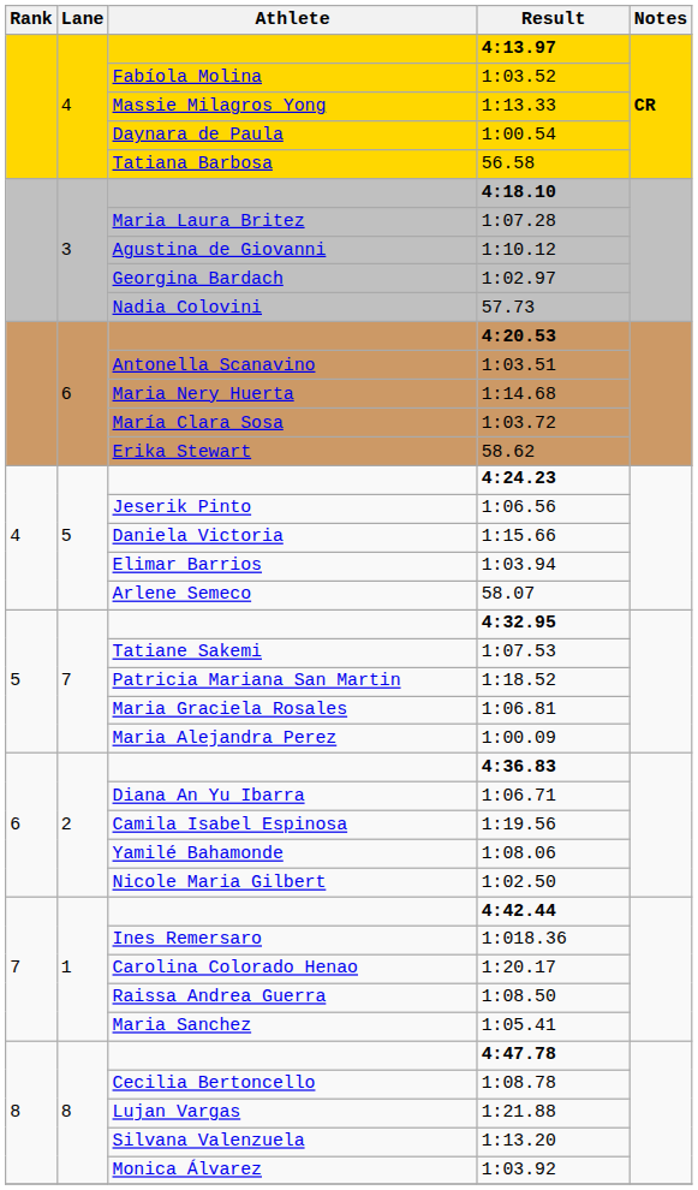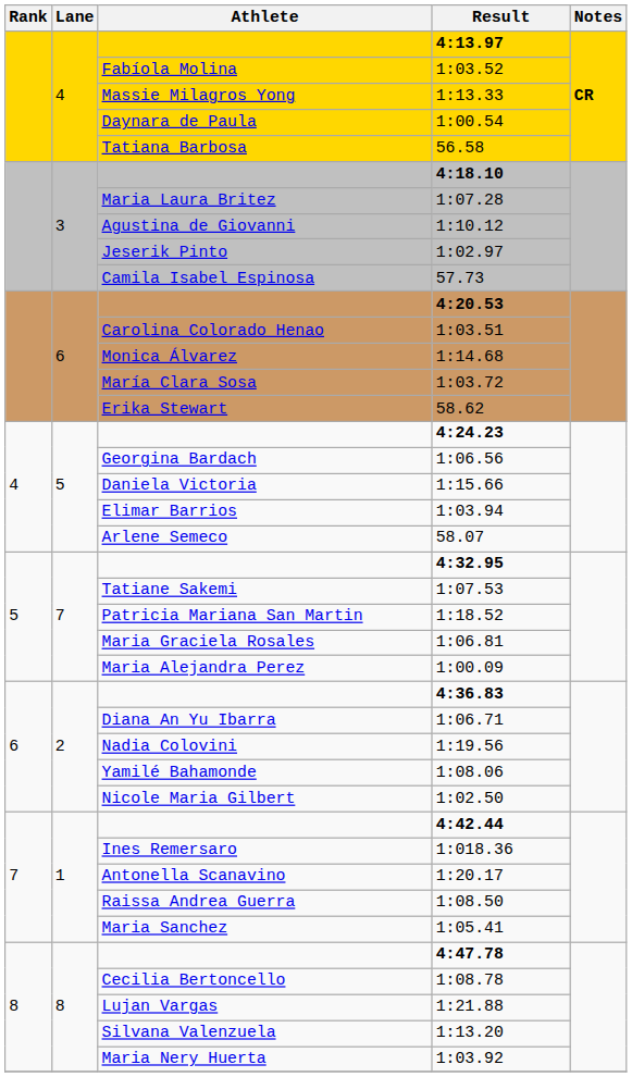 <table class="wikitable" style="font-size:95%" style="width:35em;" style="text-align:center">
 <tr>
 <th>Rank</th>
 <th>Lane</th>
 <th width=250>Athlete</th>
 <th width=100>Result</th>
 <th>Notes</th>
 </tr>
 <tr bgcolor=gold>
 <td rowspan=5></td>
 <td rowspan=5>4</td>
 <td align=left></td>
 <td><strong>4:13.97</strong></td>
 <td rowspan=5><strong>CR</strong></td>
 </tr>
 <tr bgcolor=gold>
 <td align=left><a href='#'>Fabíola Molina</a></td>
 <td>1:03.52</td>
 </tr>
 <tr bgcolor=gold>
 <td align=left><a href='#'>Massie Milagros Yong</a></td>
 <td>1:13.33</td>
 </tr>
 <tr bgcolor=gold>
 <td align=left><a href='#'>Daynara de Paula</a></td>
 <td>1:00.54</td>
 </tr>
 <tr bgcolor=gold>
 <td align=left><a href='#'>Tatiana Barbosa</a></td>
 <td>56.58</td>
 </tr>
 <tr bgcolor=silver>
 <td rowspan=5></td>
 <td rowspan=5>3</td>
 <td align=left></td>
 <td><strong>4:18.10</strong></td>
 <td rowspan=5></td>
 </tr>
 <tr bgcolor=silver>
 <td align=left><a href='#'>Maria Laura Britez</a></td>
 <td>1:07.28</td>
 </tr>
 <tr bgcolor=silver>
 <td align=left><a href='#'>Agustina de Giovanni</a></td>
 <td>1:10.12</td>
 </tr>
 <tr bgcolor=silver>
-<td align=left><a href='#'>Georgina Bardach</a></td>
+<td align=left><a href='#'>Jeserik Pinto</a></td>
 <td>1:02.97</td>
 </tr>
 <tr bgcolor=silver>
-<td align=left><a href='#'>Nadia Colovini</a></td>
+<td align=left><a href='#'>Camila Isabel Espinosa</a></td>
 <td>57.73</td>
 </tr>
 <tr bgcolor=cc9966>
 <td rowspan=5></td>
 <td rowspan=5>6</td>
 <td align=left></td>
 <td><strong>4:20.53</strong></td>
 <td rowspan=5></td>
 </tr>
 <tr bgcolor=cc9966>
-<td align=left><a href='#'>Antonella Scanavino</a></td>
+<td align=left><a href='#'>Carolina Colorado Henao</a></td>
 <td>1:03.51</td>
 </tr>
 <tr bgcolor=cc9966>
-<td align=left><a href='#'>Maria Nery Huerta</a></td>
+<td align=left><a href='#'>Monica Álvarez</a></td>
 <td>1:14.68</td>
 </tr>
 <tr bgcolor=cc9966>
 <td align=left><a href='#'>María Clara Sosa</a></td>
 <td>1:03.72</td>
 </tr>
 <tr bgcolor=cc9966>
 <td align=left><a href='#'>Erika Stewart</a></td>
 <td>58.62</td>
 </tr>
 <tr>
 <td rowspan=5>4</td>
 <td rowspan=5>5</td>
 <td align=left></td>
 <td><strong>4:24.23</strong></td>
 <td rowspan=5></td>
 </tr>
 <tr>
-<td align=left><a href='#'>Jeserik Pinto</a></td>
+<td align=left><a href='#'>Georgina Bardach</a></td>
 <td>1:06.56</td>
 </tr>
 <tr>
 <td align=left><a href='#'>Daniela Victoria</a></td>
 <td>1:15.66</td>
 </tr>
 <tr>
 <td align=left><a href='#'>Elimar Barrios</a></td>
 <td>1:03.94</td>
 </tr>
 <tr>
 <td align=left><a href='#'>Arlene Semeco</a></td>
 <td>58.07</td>
 </tr>
 <tr>
 <td rowspan=5>5</td>
 <td rowspan=5>7</td>
 <td align=left></td>
 <td><strong>4:32.95</strong></td>
 <td rowspan=5></td>
 </tr>
 <tr>
 <td align=left><a href='#'>Tatiane Sakemi</a></td>
 <td>1:07.53</td>
 </tr>
 <tr>
 <td align=left><a href='#'>Patricia Mariana San Martin</a></td>
 <td>1:18.52</td>
 </tr>
 <tr>
 <td align=left><a href='#'>Maria Graciela Rosales</a></td>
 <td>1:06.81</td>
 </tr>
 <tr>
 <td align=left><a href='#'>Maria Alejandra Perez</a></td>
 <td>1:00.09</td>
 </tr>
 <tr>
 <td rowspan=5>6</td>
 <td rowspan=5>2</td>
 <td align=left></td>
 <td><strong>4:36.83</strong></td>
 <td rowspan=5></td>
 </tr>
 <tr>
 <td align=left><a href='#'>Diana An Yu Ibarra</a></td>
 <td>1:06.71</td>
 </tr>
 <tr>
-<td align=left><a href='#'>Camila Isabel Espinosa</a></td>
+<td align=left><a href='#'>Nadia Colovini</a></td>
 <td>1:19.56</td>
 </tr>
 <tr>
 <td align=left><a href='#'>Yamilé Bahamonde</a></td>
 <td>1:08.06</td>
 </tr>
 <tr>
 <td align=left><a href='#'>Nicole Maria Gilbert</a></td>
 <td>1:02.50</td>
 </tr>
 <tr>
 <td rowspan=5>7</td>
 <td rowspan=5>1</td>
 <td align=left></td>
 <td><strong>4:42.44</strong></td>
 <td rowspan=5></td>
 </tr>
 <tr>
 <td align=left><a href='#'>Ines Remersaro</a></td>
 <td>1:018.36</td>
 </tr>
 <tr>
-<td align=left><a href='#'>Carolina Colorado Henao</a></td>
+<td align=left><a href='#'>Antonella Scanavino</a></td>
 <td>1:20.17</td>
 </tr>
 <tr>
 <td align=left><a href='#'>Raissa Andrea Guerra</a></td>
 <td>1:08.50</td>
 </tr>
 <tr>
 <td align=left><a href='#'>Maria Sanchez</a></td>
 <td>1:05.41</td>
 </tr>
 <tr>
 <td rowspan=5>8</td>
 <td rowspan=5>8</td>
 <td align=left></td>
 <td><strong>4:47.78</strong></td>
 <td rowspan=5></td>
 </tr>
 <tr>
 <td align=left><a href='#'>Cecilia Bertoncello</a></td>
 <td>1:08.78</td>
 </tr>
 <tr>
 <td align=left><a href='#'>Lujan Vargas</a></td>
 <td>1:21.88</td>
 </tr>
 <tr>
 <td align=left><a href='#'>Silvana Valenzuela</a></td>
 <td>1:13.20</td>
 </tr>
 <tr>
-<td align=left><a href='#'>Monica Álvarez</a></td>
+<td align=left><a href='#'>Maria Nery Huerta</a></td>
 <td>1:03.92</td>
 </tr>
 <tr>
 </tr>
 </table>
